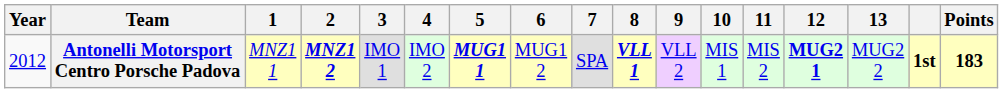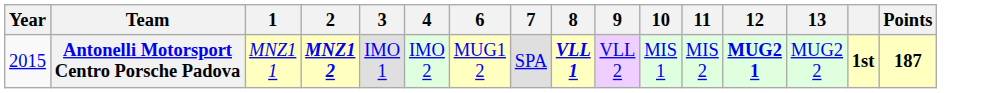 <table class="wikitable" style="text-align:center; font-size:85%">
 <tr>
 <th>Year</th>
 <th>Team</th>
 <th>1</th>
 <th>2</th>
 <th>3</th>
 <th>4</th>
-<th>5</th>
 <th>6</th>
 <th>7</th>
 <th>8</th>
 <th>9</th>
 <th>10</th>
 <th>11</th>
 <th>12</th>
 <th>13</th>
 <th></th>
 <th>Points</th>
 </tr>
 <tr>
-<td><a href='#'>2012</a></td>
+<td><a href='#'>2015</a></td>
 <th nowrap><a href='#'>Antonelli Motorsport</a><br>Centro Porsche Padova</th>
 <td style="background:#FFFFBF;"><em><a href='#'>MNZ1<br>1</a></em><br></td>
 <td style="background:#FFFFBF;"><strong><em><a href='#'>MNZ1<br>2</a></em><br></strong></td>
 <td style="background:#DFDFDF;"><a href='#'>IMO<br>1</a><br></td>
 <td style="background:#DFFFDF;"><a href='#'>IMO<br>2</a><br></td>
-<td style="background:#FFFFBF;"><strong><em><a href='#'>MUG1<br>1</a></em></strong><br></td>
 <td style="background:#FFFFBF;"><a href='#'>MUG1<br>2</a><br></td>
 <td style="background:#DFDFDF;"><a href='#'>SPA</a><br></td>
 <td style="background:#FFFFBF;"><strong><em><a href='#'>VLL<br>1</a></em></strong><br></td>
 <td style="background:#EFCFFF;"><a href='#'>VLL<br>2</a><br></td>
 <td style="background:#DFFFDF;"><a href='#'>MIS<br>1</a><br></td>
 <td style="background:#DFFFDF;"><a href='#'>MIS<br>2</a><br></td>
 <td style="background:#DFFFDF;"><strong><a href='#'>MUG2<br>1</a></strong><br></td>
 <td style="background:#DFFFDF;"><a href='#'>MUG2<br>2</a><br></td>
 <th style="background:#FFFFBF;">1st</th>
-<th style="background:#FFFFBF;">183</th>
+<th style="background:#FFFFBF;">187</th>
 </tr>
 </table>
